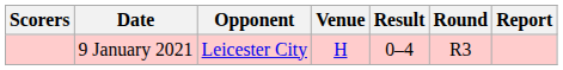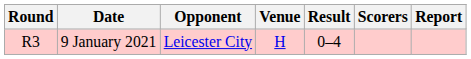 <table class="wikitable" style="font-size:100%; text-align:center">
 <tr>
-<th>Scorers</th>
+<th>Round</th>
 <th>Date</th>
 <th>Opponent</th>
 <th>Venue</th>
 <th>Result</th>
-<th>Round</th>
+<th>Scorers</th>
 <th>Report</th>
 </tr>
 <tr bgcolor=FFCCCC>
-<td></td>
+<td>R3</td>
 <td>9 January 2021</td>
 <td><a href='#'>Leicester City</a></td>
 <td><a href='#'>H</a></td>
 <td>0–4</td>
-<td>R3</td>
+<td></td>
 <td></td>
 </tr>
 </table>
